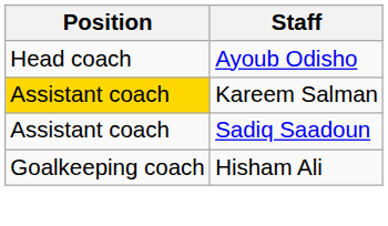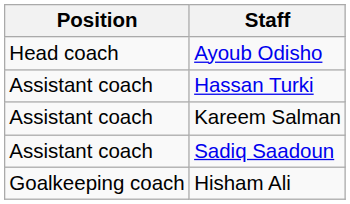 <table class="wikitable">
 <tr>
 <th>Position</th>
 <th>Staff</th>
 </tr>
 <tr>
 <td>Head coach</td>
 <td><a href='#'>Ayoub Odisho</a></td>
 </tr>
 <tr>
-<td style="background: gold;">Assistant coach</td>
+<td>Assistant coach</td>
+<td><a href='#'>Hassan Turki</a></td>
+</tr>
+<tr>
+<td>Assistant coach</td>
 <td>Kareem Salman</td>
 </tr>
 <tr>
 <td>Assistant coach</td>
 <td><a href='#'>Sadiq Saadoun</a></td>
 </tr>
 <tr>
 <td>Goalkeeping coach</td>
 <td>Hisham Ali</td>
 </tr>
 </table>
